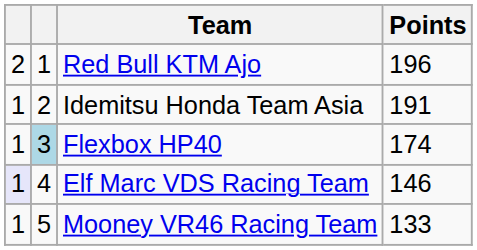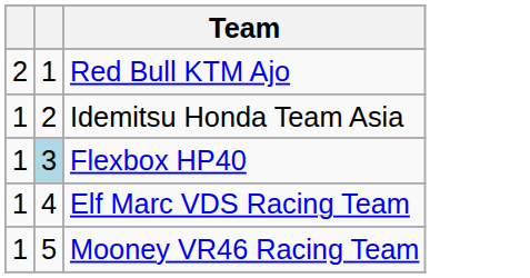 <table class="wikitable" style="font-size: 85%;">
 <tr>
 <th></th>
 <th></th>
 <th>Team</th>
-<th>Points</th>
 </tr>
 <tr>
 <td> 2</td>
 <td align=center>1</td>
 <td> <a href='#'>Red Bull KTM Ajo</a></td>
-<td align=left>196</td>
 </tr>
 <tr>
 <td> 1</td>
 <td align=center>2</td>
 <td> Idemitsu Honda Team Asia</td>
-<td align=left>191</td>
 </tr>
 <tr>
 <td> 1</td>
 <td align=center style="background: lightblue;">3</td>
 <td> <a href='#'>Flexbox HP40</a></td>
-<td align=left>174</td>
 </tr>
 <tr>
-<td style="background: lavender;"> 1</td>
+<td> 1</td>
 <td align=center>4</td>
 <td> <a href='#'>Elf Marc VDS Racing Team</a></td>
-<td align=left>146</td>
 </tr>
 <tr>
 <td> 1</td>
 <td align=center>5</td>
 <td> <a href='#'>Mooney VR46 Racing Team</a></td>
-<td align=left>133</td>
 </tr>
 </table>
